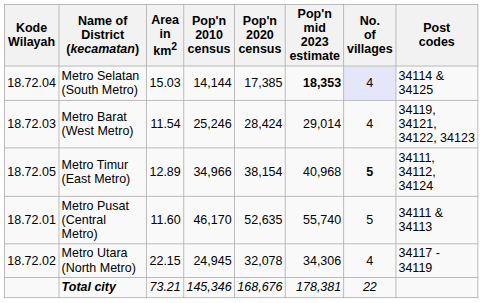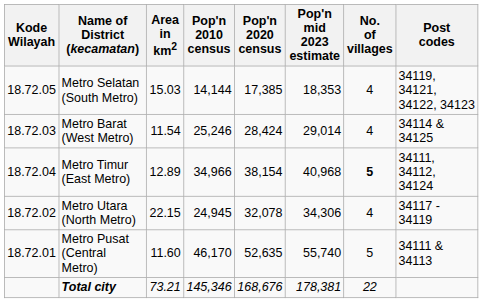 <table class="wikitable">
 <tr>
 <th>Kode <br>Wilayah</th>
 <th>Name of<br>District<br>(<em>kecamatan</em>)</th>
 <th>Area <br> in<br>km<sup>2</sup></th>
 <th>Pop'n <br>2010 <br>census</th>
 <th>Pop'n <br>2020 <br>census</th>
 <th>Pop'n <br>mid 2023<br>estimate</th>
 <th>No.<br>of<br>villages</th>
 <th>Post <br>codes</th>
 </tr>
 <tr>
-<td>18.72.04</td>
+<td>18.72.05</td>
 <td>Metro Selatan <br> (South Metro)</td>
 <td align="right">15.03</td>
 <td align="right">14,144</td>
 <td align="right">17,385</td>
-<td align="right"><strong>18,353</strong></td>
-<td align="center" style="background: lavender;">4</td>
-<td>34114 & 34125</td>
+<td align="right">18,353</td>
+<td align="center">4</td>
+<td>34119, 34121,<br>34122, 34123</td>
 </tr>
 <tr>
 <td>18.72.03</td>
 <td>Metro Barat <br> (West Metro)</td>
 <td align="right">11.54</td>
 <td align="right">25,246</td>
 <td align="right">28,424</td>
 <td align="right">29,014</td>
 <td align="center">4</td>
-<td>34119, 34121,<br>34122, 34123</td>
+<td>34114 & 34125</td>
 </tr>
 <tr>
-<td>18.72.05</td>
+<td>18.72.04</td>
 <td>Metro Timur <br> (East Metro)</td>
 <td align="right">12.89</td>
 <td align="right">34,966</td>
 <td align="right">38,154</td>
 <td align="right">40,968</td>
 <td align="center"><strong>5</strong></td>
 <td>34111, 34112,<br>34124</td>
+</tr>
+<tr>
+<td>18.72.02</td>
+<td>Metro Utara <br> (North Metro)</td>
+<td align="right">22.15</td>
+<td align="right">24,945</td>
+<td align="right">32,078</td>
+<td align="right">34,306</td>
+<td align="center">4</td>
+<td>34117 - 34119</td>
 </tr>
 <tr>
 <td>18.72.01</td>
 <td>Metro Pusat <br> (Central Metro)</td>
 <td align="right">11.60</td>
 <td align="right">46,170</td>
 <td align="right">52,635</td>
 <td align="right">55,740</td>
 <td align="center">5</td>
 <td>34111 & 34113</td>
 </tr>
 <tr>
-<td>18.72.02</td>
-<td>Metro Utara <br> (North Metro)</td>
-<td align="right">22.15</td>
-<td align="right">24,945</td>
-<td align="right">32,078</td>
-<td align="right">34,306</td>
-<td align="center">4</td>
-<td>34117 - 34119</td>
-</tr>
-<tr>
 <td></td>
 <td><strong><em>Total city</em></strong></td>
 <td align="right"><em>73.21</em></td>
 <td align="right"><em>145,346</em></td>
 <td align="right"><em>168,676</em></td>
 <td align="right"><em>178,381</em></td>
 <td align="center"><em>22</em></td>
 <td></td>
 </tr>
 </table>
